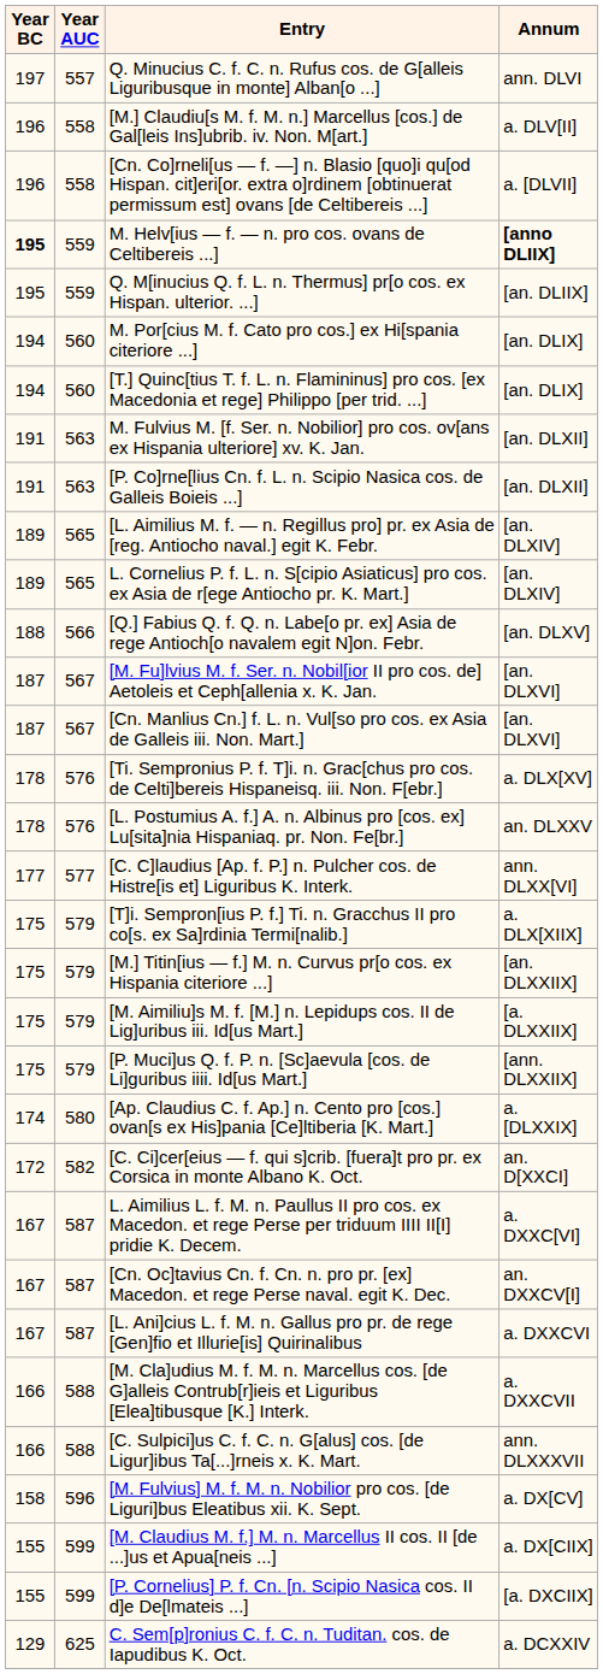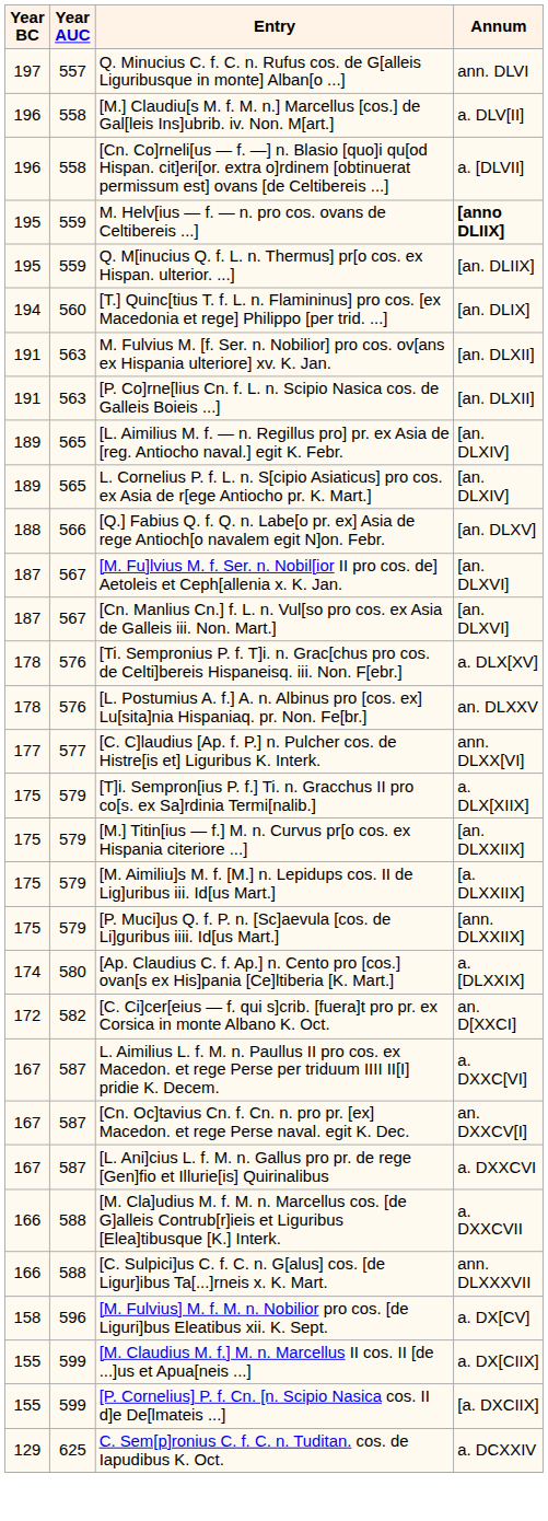 <table class="wikitable" style="background:#FFFAEF; width: 85%">
 <tr>
 <th width=5% style="background:#FFF3E7">Year<br>BC</th>
 <th width=5% style="background:#FFF3E7">Year<br><a href='#'>AUC</a></th>
 <th width=60% style="background:#FFF3E7">Entry</th>
 <th width=15% style="background:#FFF3E7">Annum</th>
 </tr>
 <tr>
 <td style="text-align:center;">197</td>
 <td style="text-align:center;">557</td>
 <td>Q. Minucius C. f. C. n. Rufus cos. de G[alleis Liguribusque in monte] Alban[o ...]</td>
 <td>ann. DLVI</td>
 </tr>
 <tr>
 <td style="text-align:center;">196</td>
 <td style="text-align:center;">558</td>
 <td>[M.] Claudiu[s M. f. M. n.] Marcellus [cos.] de Gal[leis Ins]ubrib. iv. Non. M[art.]</td>
 <td>a. DLV[II]</td>
 </tr>
 <tr>
 <td style="text-align:center;">196</td>
 <td style="text-align:center;">558</td>
 <td>[Cn. Co]rneli[us — f. —] n. Blasio [quo]i qu[od Hispan. cit]eri[or. extra o]rdinem [obtinuerat permissum est] ovans [de Celtibereis ...]</td>
 <td>a. [DLVII]</td>
 </tr>
 <tr>
-<td style="text-align:center;"><strong>195</strong></td>
+<td style="text-align:center;">195</td>
 <td style="text-align:center;">559</td>
 <td>M. Helv[ius — f. — n. pro cos. ovans de Celtibereis ...]</td>
 <td><strong>[anno DLIIX]</strong></td>
 </tr>
 <tr>
 <td style="text-align:center;">195</td>
 <td style="text-align:center;">559</td>
 <td>Q. M[inucius Q. f. L. n. Thermus] pr[o cos. ex Hispan. ulterior. ...]</td>
 <td>[an. DLIIX]</td>
-</tr>
-<tr>
-<td style="text-align:center;">194</td>
-<td style="text-align:center;">560</td>
-<td>M. Por[cius M. f. Cato pro cos.] ex Hi[spania citeriore ...]</td>
-<td>[an. DLIX]</td>
 </tr>
 <tr>
 <td style="text-align:center;">194</td>
 <td style="text-align:center;">560</td>
 <td>[T.] Quinc[tius T. f. L. n. Flamininus] pro cos. [ex Macedonia et rege] Philippo [per trid. ...]</td>
 <td>[an. DLIX]</td>
 </tr>
 <tr>
 <td style="text-align:center;">191</td>
 <td style="text-align:center;">563</td>
 <td>M. Fulvius M. [f. Ser. n. Nobilior] pro cos. ov[ans ex Hispania ulteriore] xv. K. Jan.</td>
 <td>[an. DLXII]</td>
 </tr>
 <tr>
 <td style="text-align:center;">191</td>
 <td style="text-align:center;">563</td>
 <td>[P. Co]rne[lius Cn. f. L. n. Scipio Nasica cos. de Galleis Boieis ...]</td>
 <td>[an. DLXII]</td>
 </tr>
 <tr>
 <td style="text-align:center;">189</td>
 <td style="text-align:center;">565</td>
 <td>[L. Aimilius M. f. — n. Regillus pro] pr. ex Asia de [reg. Antiocho naval.] egit K. Febr.</td>
 <td>[an. DLXIV]</td>
 </tr>
 <tr>
 <td style="text-align:center;">189</td>
 <td style="text-align:center;">565</td>
 <td>L. Cornelius P. f. L. n. S[cipio Asiaticus] pro cos. ex Asia de r[ege Antiocho pr. K. Mart.]</td>
 <td>[an. DLXIV]</td>
 </tr>
 <tr>
 <td style="text-align:center;">188</td>
 <td style="text-align:center;">566</td>
 <td>[Q.] Fabius Q. f. Q. n. Labe[o pr. ex] Asia de rege Antioch[o navalem egit N]on. Febr.</td>
 <td>[an. DLXV]</td>
 </tr>
 <tr>
 <td style="text-align:center;">187</td>
 <td style="text-align:center;">567</td>
 <td><a href='#'>[M. Fu]lvius M. f. Ser. n. Nobil[ior</a> II pro cos. de] Aetoleis et Ceph[allenia x. K. Jan.</td>
 <td>[an. DLXVI]</td>
 </tr>
 <tr>
 <td style="text-align:center;">187</td>
 <td style="text-align:center;">567</td>
 <td>[Cn. Manlius Cn.] f. L. n. Vul[so pro cos. ex Asia de Galleis iii. Non. Mart.]</td>
 <td>[an. DLXVI]</td>
 </tr>
 <tr>
 <td style="text-align:center;">178</td>
 <td style="text-align:center;">576</td>
 <td>[Ti. Sempronius P. f. T]i. n. Grac[chus pro cos. de Celti]bereis Hispaneisq. iii. Non. F[ebr.]</td>
 <td>a. DLX[XV]</td>
 </tr>
 <tr>
 <td style="text-align:center;">178</td>
 <td style="text-align:center;">576</td>
 <td>[L. Postumius A. f.] A. n. Albinus pro [cos. ex] Lu[sita]nia Hispaniaq. pr. Non. Fe[br.]</td>
 <td>an. DLXXV</td>
 </tr>
 <tr>
 <td style="text-align:center;">177</td>
 <td style="text-align:center;">577</td>
 <td>[C. C]laudius [Ap. f. P.] n. Pulcher cos. de Histre[is et] Liguribus K. Interk.</td>
 <td>ann. DLXX[VI]</td>
 </tr>
 <tr>
 <td style="text-align:center;">175</td>
 <td style="text-align:center;">579</td>
 <td>[T]i. Sempron[ius P. f.] Ti. n. Gracchus II pro co[s. ex Sa]rdinia Termi[nalib.]</td>
 <td>a. DLX[XIIX]</td>
 </tr>
 <tr>
 <td style="text-align:center;">175</td>
 <td style="text-align:center;">579</td>
 <td>[M.] Titin[ius — f.] M. n. Curvus pr[o cos. ex Hispania citeriore ...]</td>
 <td>[an. DLXXIIX]</td>
 </tr>
 <tr>
 <td style="text-align:center;">175</td>
 <td style="text-align:center;">579</td>
 <td>[M. Aimiliu]s M. f. [M.] n. Lepidups cos. II de Lig]uribus iii. Id[us Mart.]</td>
 <td>[a. DLXXIIX]</td>
 </tr>
 <tr>
 <td style="text-align:center;">175</td>
 <td style="text-align:center;">579</td>
 <td>[P. Muci]us Q. f. P. n. [Sc]aevula [cos. de Li]guribus iiii. Id[us Mart.]</td>
 <td>[ann. DLXXIIX]</td>
 </tr>
 <tr>
 <td style="text-align:center;">174</td>
 <td style="text-align:center;">580</td>
 <td>[Ap. Claudius C. f. Ap.] n. Cento pro [cos.] ovan[s ex His]pania [Ce]ltiberia [K. Mart.]</td>
 <td>a. [DLXXIX]</td>
 </tr>
 <tr>
 <td style="text-align:center;">172</td>
 <td style="text-align:center;">582</td>
 <td>[C. Ci]cer[eius — f. qui s]crib. [fuera]t pro pr. ex Corsica in monte Albano K. Oct.</td>
 <td>an. D[XXCI]</td>
 </tr>
 <tr>
 <td style="text-align:center;">167</td>
 <td style="text-align:center;">587</td>
 <td>L. Aimilius L. f. M. n. Paullus II pro cos. ex Macedon. et rege Perse per triduum IIII II[I] pridie K. Decem.</td>
 <td>a. DXXC[VI]</td>
 </tr>
 <tr>
 <td style="text-align:center;">167</td>
 <td style="text-align:center;">587</td>
 <td>[Cn. Oc]tavius Cn. f. Cn. n. pro pr. [ex] Macedon. et rege Perse naval. egit K. Dec.</td>
 <td>an. DXXCV[I]</td>
 </tr>
 <tr>
 <td style="text-align:center;">167</td>
 <td style="text-align:center;">587</td>
 <td>[L. Ani]cius L. f. M. n. Gallus pro pr. de rege [Gen]fio et Illurie[is] Quirinalibus</td>
 <td>a. DXXCVI</td>
 </tr>
 <tr>
 <td style="text-align:center;">166</td>
 <td style="text-align:center;">588</td>
 <td>[M. Cla]udius M. f. M. n. Marcellus cos. [de G]alleis Contrub[r]ieis et Liguribus [Elea]tibusque [K.] Interk.</td>
 <td>a. DXXCVII</td>
 </tr>
 <tr>
 <td style="text-align:center;">166</td>
 <td style="text-align:center;">588</td>
 <td>[C. Sulpici]us C. f. C. n. G[alus] cos. [de Ligur]ibus Ta[...]rneis x. K. Mart.</td>
 <td>ann. DLXXXVII</td>
 </tr>
 <tr>
 <td style="text-align:center;">158</td>
 <td style="text-align:center;">596</td>
 <td><a href='#'>[M. Fulvius] M. f. M. n. Nobilior</a> pro cos. [de Liguri]bus Eleatibus xii. K. Sept.</td>
 <td>a. DX[CV]</td>
 </tr>
 <tr>
 <td style="text-align:center;">155</td>
 <td style="text-align:center;">599</td>
 <td><a href='#'>[M. Claudius M. f.] M. n. Marcellus</a> II cos. II [de ...]us et Apua[neis ...]</td>
 <td>a. DX[CIIX]</td>
 </tr>
 <tr>
 <td style="text-align:center;">155</td>
 <td style="text-align:center;">599</td>
 <td><a href='#'>[P. Cornelius] P. f. Cn. [n. Scipio Nasica</a> cos. II d]e De[lmateis ...]</td>
 <td>[a. DXCIIX]</td>
 </tr>
 <tr>
 <td style="text-align:center;">129</td>
 <td style="text-align:center;">625</td>
 <td><a href='#'>C. Sem[p]ronius C. f. C. n. Tuditan.</a> cos. de Iapudibus K. Oct.</td>
 <td>a. DCXXIV</td>
 </tr>
 <tr>
 </tr>
 </table>
